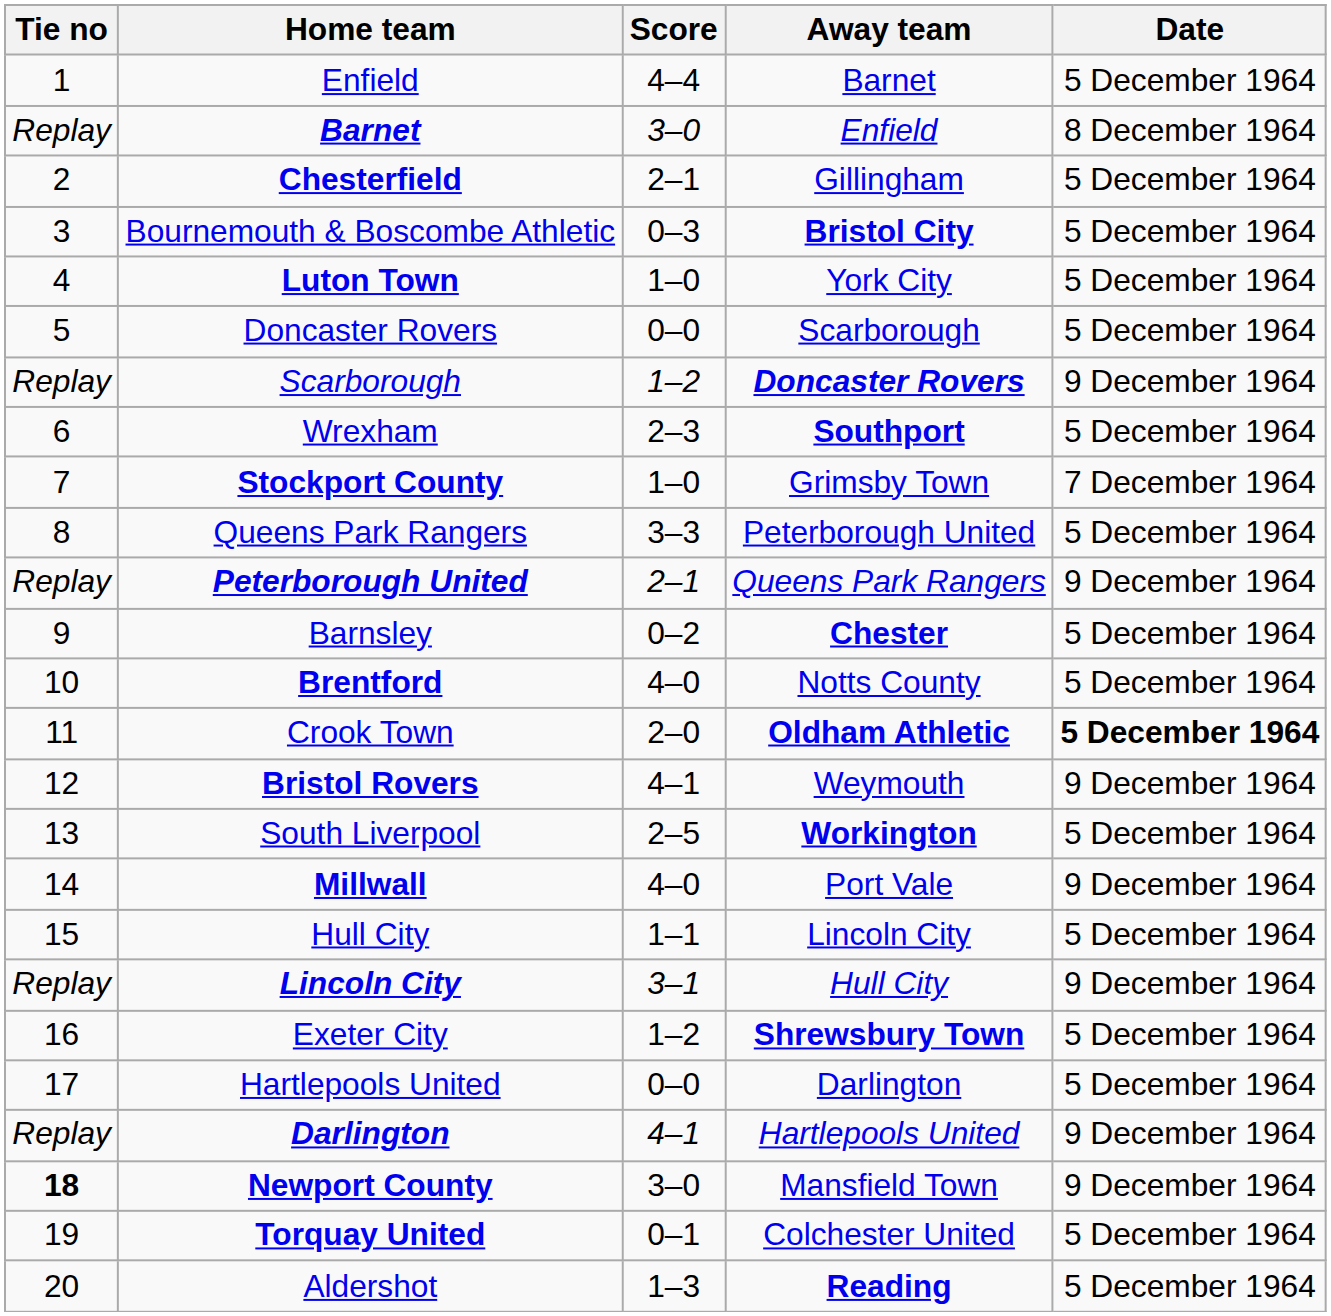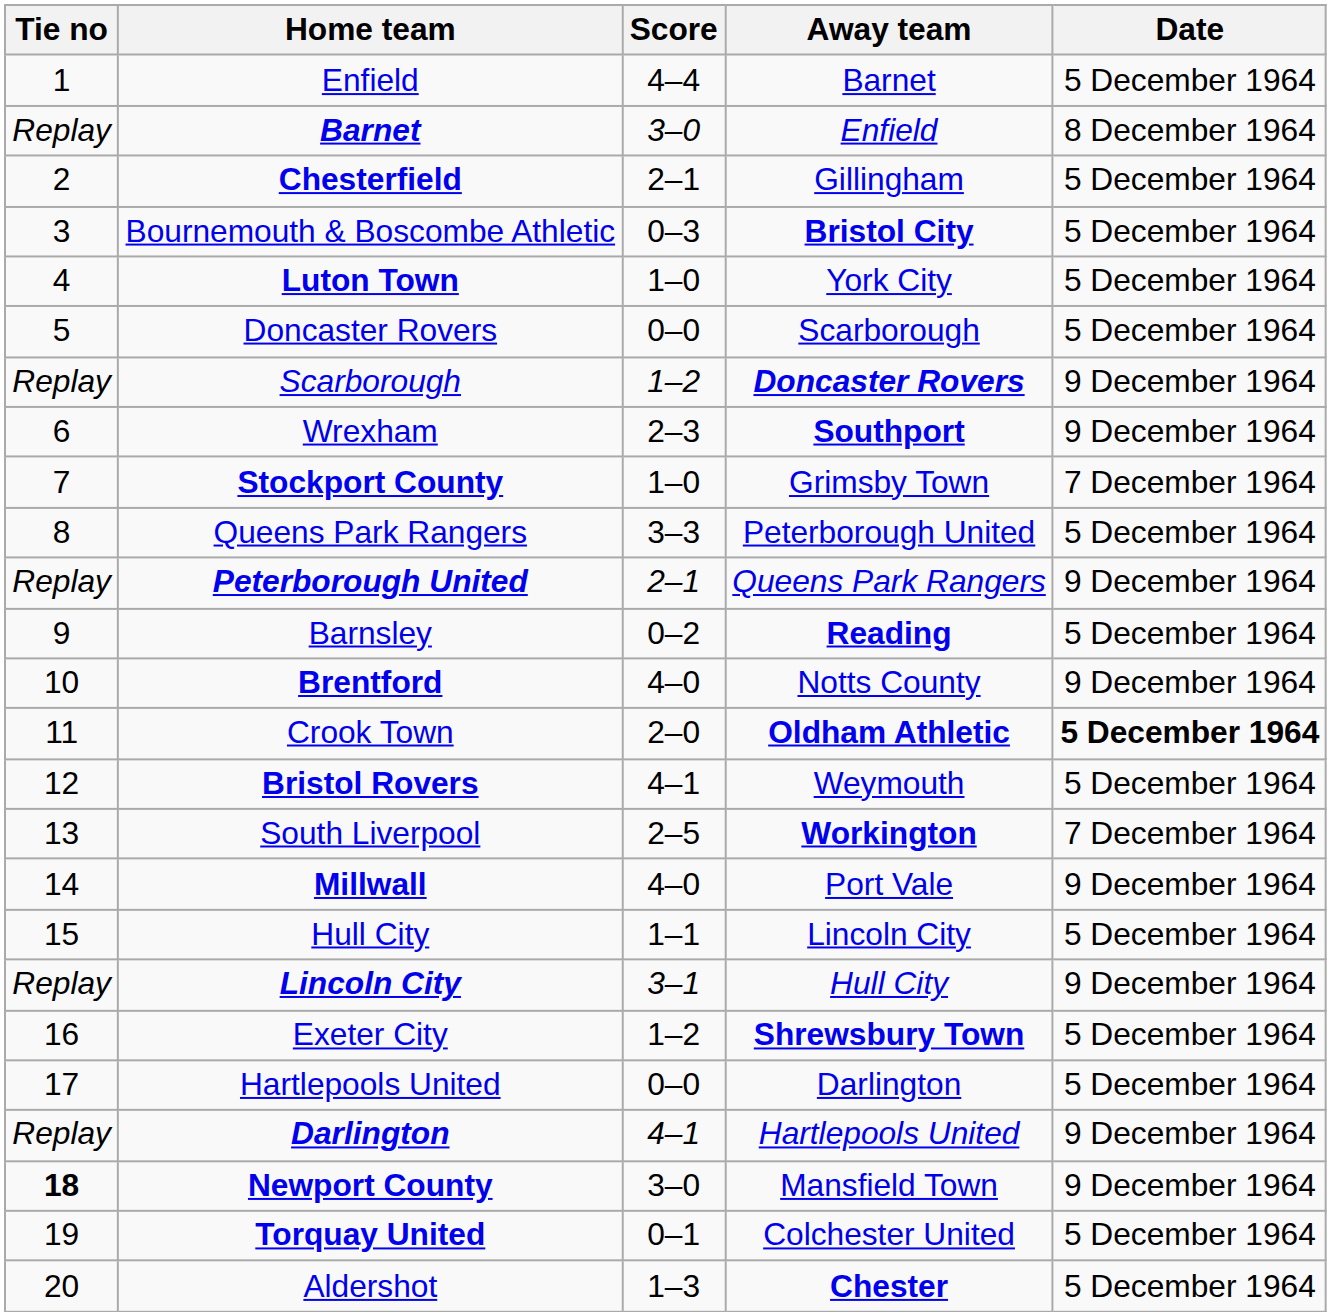 <table class="wikitable" style="text-align: center">
 <tr>
 <th>Tie no</th>
 <th>Home team</th>
 <th>Score</th>
 <th>Away team</th>
 <th>Date</th>
 </tr>
 <tr>
 <td>1</td>
 <td><a href='#'>Enfield</a></td>
 <td>4–4</td>
 <td><a href='#'>Barnet</a></td>
 <td>5 December 1964</td>
 </tr>
 <tr>
 <td><em>Replay</em></td>
 <td><strong><em><a href='#'>Barnet</a></em></strong></td>
 <td><em>3–0</em></td>
 <td><em><a href='#'>Enfield</a></em></td>
 <td>8 December 1964</td>
 </tr>
 <tr>
 <td>2</td>
 <td><strong><a href='#'>Chesterfield</a></strong></td>
 <td>2–1</td>
 <td><a href='#'>Gillingham</a></td>
 <td>5 December 1964</td>
 </tr>
 <tr>
 <td>3</td>
 <td><a href='#'>Bournemouth & Boscombe Athletic</a></td>
 <td>0–3</td>
 <td><strong><a href='#'>Bristol City</a></strong></td>
 <td>5 December 1964</td>
 </tr>
 <tr>
 <td>4</td>
 <td><strong><a href='#'>Luton Town</a></strong></td>
 <td>1–0</td>
 <td><a href='#'>York City</a></td>
 <td>5 December 1964</td>
 </tr>
 <tr>
 <td>5</td>
 <td><a href='#'>Doncaster Rovers</a></td>
 <td>0–0</td>
 <td><a href='#'>Scarborough</a></td>
 <td>5 December 1964</td>
 </tr>
 <tr>
 <td><em>Replay</em></td>
 <td><em><a href='#'>Scarborough</a></em></td>
 <td><em>1–2</em></td>
 <td><strong><em><a href='#'>Doncaster Rovers</a></em></strong></td>
 <td>9 December 1964</td>
 </tr>
 <tr>
 <td>6</td>
 <td><a href='#'>Wrexham</a></td>
 <td>2–3</td>
 <td><strong><a href='#'>Southport</a></strong></td>
-<td>5 December 1964</td>
+<td>9 December 1964</td>
 </tr>
 <tr>
 <td>7</td>
 <td><strong><a href='#'>Stockport County</a></strong></td>
 <td>1–0</td>
 <td><a href='#'>Grimsby Town</a></td>
 <td>7 December 1964</td>
 </tr>
 <tr>
 <td>8</td>
 <td><a href='#'>Queens Park Rangers</a></td>
 <td>3–3</td>
 <td><a href='#'>Peterborough United</a></td>
 <td>5 December 1964</td>
 </tr>
 <tr>
 <td><em>Replay</em></td>
 <td><strong><em><a href='#'>Peterborough United</a></em></strong></td>
 <td><em>2–1</em></td>
 <td><em><a href='#'>Queens Park Rangers</a></em></td>
 <td>9 December 1964</td>
 </tr>
 <tr>
 <td>9</td>
 <td><a href='#'>Barnsley</a></td>
 <td>0–2</td>
-<td><strong><a href='#'>Chester</a></strong></td>
+<td><strong><a href='#'>Reading</a></strong></td>
 <td>5 December 1964</td>
 </tr>
 <tr>
 <td>10</td>
 <td><strong><a href='#'>Brentford</a></strong></td>
 <td>4–0</td>
 <td><a href='#'>Notts County</a></td>
-<td>5 December 1964</td>
+<td>9 December 1964</td>
 </tr>
 <tr>
 <td>11</td>
 <td><a href='#'>Crook Town</a></td>
 <td>2–0</td>
 <td><strong><a href='#'>Oldham Athletic</a></strong></td>
 <td><strong>5 December 1964</strong></td>
 </tr>
 <tr>
 <td>12</td>
 <td><strong><a href='#'>Bristol Rovers</a></strong></td>
 <td>4–1</td>
 <td><a href='#'>Weymouth</a></td>
-<td>9 December 1964</td>
+<td>5 December 1964</td>
 </tr>
 <tr>
 <td>13</td>
 <td><a href='#'>South Liverpool</a></td>
 <td>2–5</td>
 <td><strong><a href='#'>Workington</a></strong></td>
-<td>5 December 1964</td>
+<td>7 December 1964</td>
 </tr>
 <tr>
 <td>14</td>
 <td><strong><a href='#'>Millwall</a></strong></td>
 <td>4–0</td>
 <td><a href='#'>Port Vale</a></td>
 <td>9 December 1964</td>
 </tr>
 <tr>
 <td>15</td>
 <td><a href='#'>Hull City</a></td>
 <td>1–1</td>
 <td><a href='#'>Lincoln City</a></td>
 <td>5 December 1964</td>
 </tr>
 <tr>
 <td><em>Replay</em></td>
 <td><strong><em><a href='#'>Lincoln City</a></em></strong></td>
 <td><em>3–1</em></td>
 <td><em><a href='#'>Hull City</a></em></td>
 <td>9 December 1964</td>
 </tr>
 <tr>
 <td>16</td>
 <td><a href='#'>Exeter City</a></td>
 <td>1–2</td>
 <td><strong><a href='#'>Shrewsbury Town</a></strong></td>
 <td>5 December 1964</td>
 </tr>
 <tr>
 <td>17</td>
 <td><a href='#'>Hartlepools United</a></td>
 <td>0–0</td>
 <td><a href='#'>Darlington</a></td>
 <td>5 December 1964</td>
 </tr>
 <tr>
 <td><em>Replay</em></td>
 <td><strong><em><a href='#'>Darlington</a></em></strong></td>
 <td><em>4–1</em></td>
 <td><em><a href='#'>Hartlepools United</a></em></td>
 <td>9 December 1964</td>
 </tr>
 <tr>
 <td><strong>18</strong></td>
 <td><strong><a href='#'>Newport County</a></strong></td>
 <td>3–0</td>
 <td><a href='#'>Mansfield Town</a></td>
 <td>9 December 1964</td>
 </tr>
 <tr>
 <td>19</td>
 <td><strong><a href='#'>Torquay United</a></strong></td>
 <td>0–1</td>
 <td><a href='#'>Colchester United</a></td>
 <td>5 December 1964</td>
 </tr>
 <tr>
 <td>20</td>
 <td><a href='#'>Aldershot</a></td>
 <td>1–3</td>
-<td><strong><a href='#'>Reading</a></strong></td>
+<td><strong><a href='#'>Chester</a></strong></td>
 <td>5 December 1964</td>
 </tr>
 </table>
